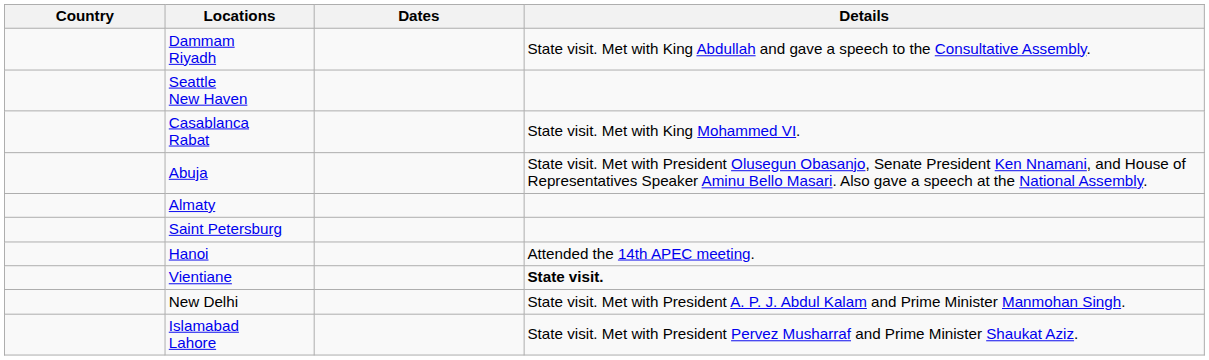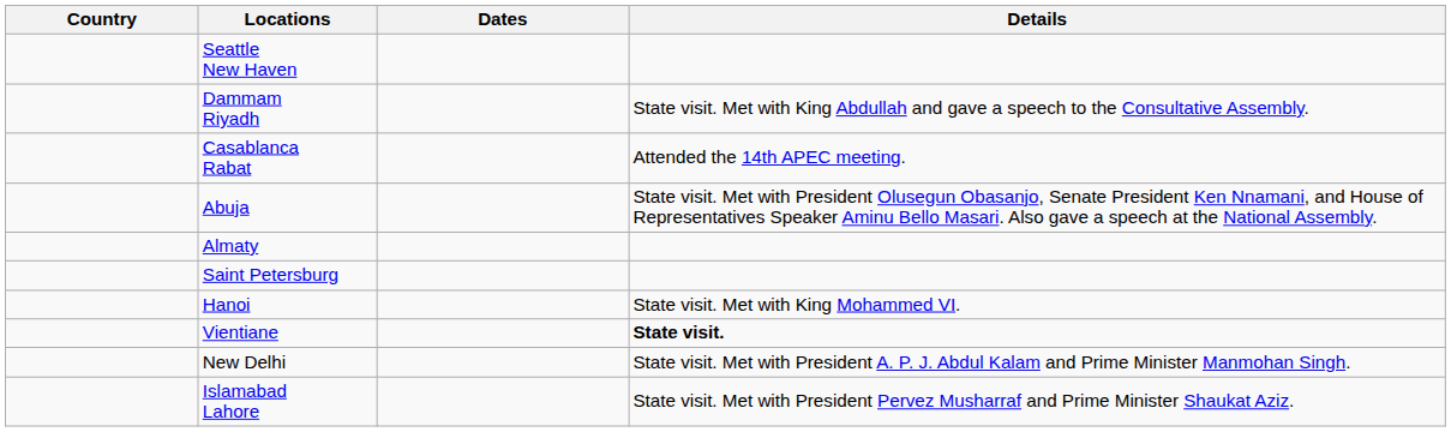 <table class="wikitable sortable" style="margin:1em auto 1em auto;">
 <tr>
 <th style="width: 13%;">Country</th>
 <th style="width: 12%;">Locations</th>
 <th style="width: 17%;">Dates</th>
 <th style="width: 55%;">Details</th>
 </tr>
 <tr>
 <td></td>
+<td><a href='#'>Seattle</a><br><a href='#'>New Haven</a></td>
+<td></td>
+<td></td>
+</tr>
+<tr>
+<td></td>
 <td><a href='#'>Dammam</a><br><a href='#'>Riyadh</a></td>
 <td></td>
 <td>State visit. Met with King <a href='#'>Abdullah</a> and gave a speech to the <a href='#'>Consultative Assembly</a>.</td>
 </tr>
 <tr>
 <td></td>
-<td><a href='#'>Seattle</a><br><a href='#'>New Haven</a></td>
-<td></td>
-<td></td>
-</tr>
-<tr>
-<td></td>
 <td><a href='#'>Casablanca</a><br><a href='#'>Rabat</a></td>
 <td></td>
-<td>State visit. Met with King <a href='#'>Mohammed VI</a>.</td>
+<td>Attended the <a href='#'>14th APEC meeting</a>.</td>
 </tr>
 <tr>
 <td></td>
 <td><a href='#'>Abuja</a></td>
 <td></td>
 <td>State visit. Met with President <a href='#'>Olusegun Obasanjo</a>, Senate President <a href='#'>Ken Nnamani</a>, and House of Representatives Speaker <a href='#'>Aminu Bello Masari</a>. Also gave a speech at the <a href='#'>National Assembly</a>.</td>
 </tr>
 <tr>
 <td></td>
 <td><a href='#'>Almaty</a></td>
 <td></td>
 <td></td>
 </tr>
 <tr>
 <td></td>
 <td><a href='#'>Saint Petersburg</a></td>
 <td></td>
 <td></td>
 </tr>
 <tr>
 <td></td>
 <td><a href='#'>Hanoi</a></td>
 <td></td>
-<td>Attended the <a href='#'>14th APEC meeting</a>.</td>
+<td>State visit. Met with King <a href='#'>Mohammed VI</a>.</td>
 </tr>
 <tr>
 <td></td>
 <td><a href='#'>Vientiane</a></td>
 <td></td>
 <td><strong>State visit.</strong></td>
 </tr>
 <tr>
 <td></td>
 <td>New Delhi</td>
 <td></td>
 <td>State visit. Met with President <a href='#'>A. P. J. Abdul Kalam</a> and Prime Minister <a href='#'>Manmohan Singh</a>.</td>
 </tr>
 <tr>
 <td></td>
 <td><a href='#'>Islamabad</a><br><a href='#'>Lahore</a></td>
 <td></td>
 <td>State visit. Met with President <a href='#'>Pervez Musharraf</a> and Prime Minister <a href='#'>Shaukat Aziz</a>.</td>
 </tr>
 </table>
